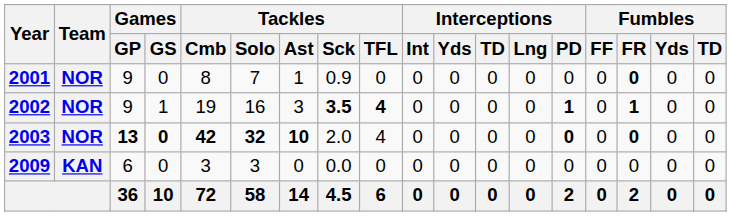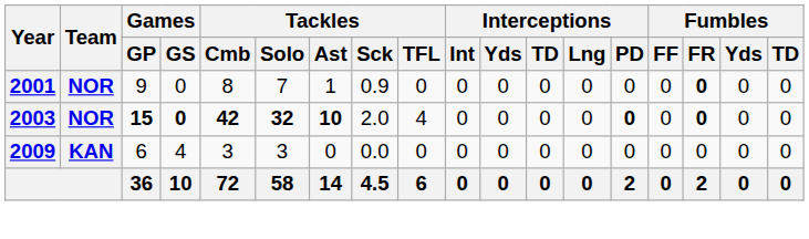 <table class="wikitable" style="text-align:center">
 <tr>
 <th rowspan="2">Year</th>
 <th rowspan="2">Team</th>
 <th colspan="2">Games</th>
 <th colspan="5">Tackles</th>
 <th colspan="5">Interceptions</th>
 <th colspan="4">Fumbles</th>
 </tr>
 <tr>
 <th>GP</th>
 <th>GS</th>
 <th>Cmb</th>
 <th>Solo</th>
 <th>Ast</th>
 <th>Sck</th>
 <th>TFL</th>
 <th>Int</th>
 <th>Yds</th>
 <th>TD</th>
 <th>Lng</th>
 <th>PD</th>
 <th>FF</th>
 <th>FR</th>
 <th>Yds</th>
 <th>TD</th>
 </tr>
 <tr>
 <th><a href='#'>2001</a></th>
 <th><a href='#'>NOR</a></th>
 <td>9</td>
 <td>0</td>
 <td>8</td>
 <td>7</td>
 <td>1</td>
 <td>0.9</td>
 <td>0</td>
 <td>0</td>
 <td>0</td>
 <td>0</td>
 <td>0</td>
 <td>0</td>
 <td>0</td>
 <td><strong>0</strong></td>
 <td>0</td>
 <td>0</td>
 </tr>
 <tr>
-<th><a href='#'>2002</a></th>
-<th><a href='#'>NOR</a></th>
-<td>9</td>
-<td>1</td>
-<td>19</td>
-<td>16</td>
-<td>3</td>
-<td><strong>3.5</strong></td>
-<td><strong>4</strong></td>
-<td>0</td>
-<td>0</td>
-<td>0</td>
-<td>0</td>
-<td><strong>1</strong></td>
-<td>0</td>
-<td><strong>1</strong></td>
-<td>0</td>
-<td>0</td>
-</tr>
-<tr>
 <th><a href='#'>2003</a></th>
 <th><a href='#'>NOR</a></th>
-<td><strong>13</strong></td>
+<td><strong>15</strong></td>
 <td><strong>0</strong></td>
 <td><strong>42</strong></td>
 <td><strong>32</strong></td>
 <td><strong>10</strong></td>
 <td>2.0</td>
 <td>4</td>
 <td>0</td>
 <td>0</td>
 <td>0</td>
 <td>0</td>
 <td><strong>0</strong></td>
 <td>0</td>
 <td><strong>0</strong></td>
 <td>0</td>
 <td>0</td>
 </tr>
 <tr>
 <th><a href='#'>2009</a></th>
 <th><a href='#'>KAN</a></th>
 <td>6</td>
-<td>0</td>
+<td>4</td>
 <td>3</td>
 <td>3</td>
 <td>0</td>
 <td>0.0</td>
 <td>0</td>
 <td>0</td>
 <td>0</td>
 <td>0</td>
 <td>0</td>
 <td>0</td>
 <td>0</td>
 <td>0</td>
 <td>0</td>
 <td>0</td>
 </tr>
 <tr>
 <th colspan="2"></th>
 <th>36</th>
 <th>10</th>
 <th>72</th>
 <th>58</th>
 <th>14</th>
 <th>4.5</th>
 <th>6</th>
 <th>0</th>
 <th>0</th>
 <th>0</th>
 <th>0</th>
 <th>2</th>
 <th>0</th>
 <th>2</th>
 <th>0</th>
 <th>0</th>
 </tr>
 </table>
